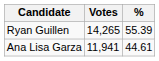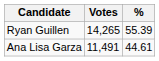 <table class="wikitable">
 <tr>
 <th>Candidate</th>
 <th>Votes</th>
 <th>%</th>
 </tr>
 <tr>
 <td>Ryan Guillen</td>
 <td>14,265</td>
 <td>55.39</td>
 </tr>
 <tr>
 <td>Ana Lisa Garza</td>
-<td>11,941</td>
+<td>11,491</td>
 <td>44.61</td>
 </tr>
 </table>
